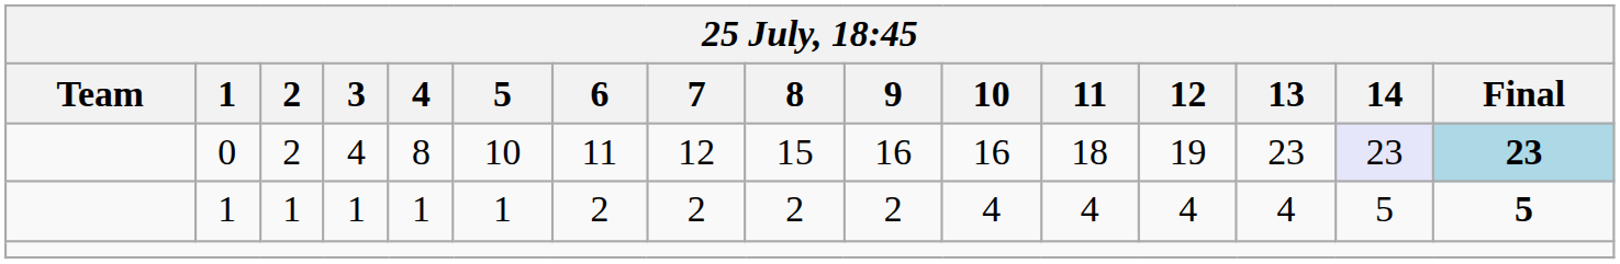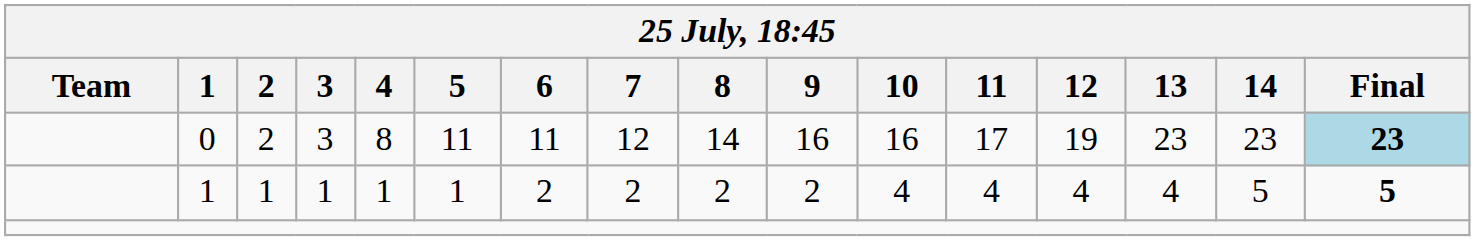 <table class=wikitable style="text-align:center; width: 55%">
 <tr>
 <th colspan=17><em>25 July, 18:45</em></th>
 </tr>
 <tr>
 <th>Team</th>
 <th>1</th>
 <th>2</th>
 <th>3</th>
 <th>4</th>
 <th>5</th>
 <th>6</th>
 <th>7</th>
 <th>8</th>
 <th>9</th>
 <th>10</th>
 <th>11</th>
 <th>12</th>
 <th>13</th>
 <th>14</th>
 <th>Final</th>
 </tr>
 <tr>
 <td align=left><strong></strong></td>
 <td>0</td>
 <td>2</td>
-<td>4</td>
+<td>3</td>
 <td>8</td>
-<td>10</td>
+<td>11</td>
 <td>11</td>
 <td>12</td>
-<td>15</td>
+<td>14</td>
 <td>16</td>
 <td>16</td>
-<td>18</td>
+<td>17</td>
 <td>19</td>
 <td>23</td>
-<td style="background: lavender;">23</td>
+<td>23</td>
 <td style="background: lightblue;"><strong>23</strong></td>
 </tr>
 <tr>
 <td align=left></td>
 <td>1</td>
 <td>1</td>
 <td>1</td>
 <td>1</td>
 <td>1</td>
 <td>2</td>
 <td>2</td>
 <td>2</td>
 <td>2</td>
 <td>4</td>
 <td>4</td>
 <td>4</td>
 <td>4</td>
 <td>5</td>
 <td><strong>5</strong></td>
 </tr>
 <tr>
 <td colspan=17></td>
 </tr>
 </table>
